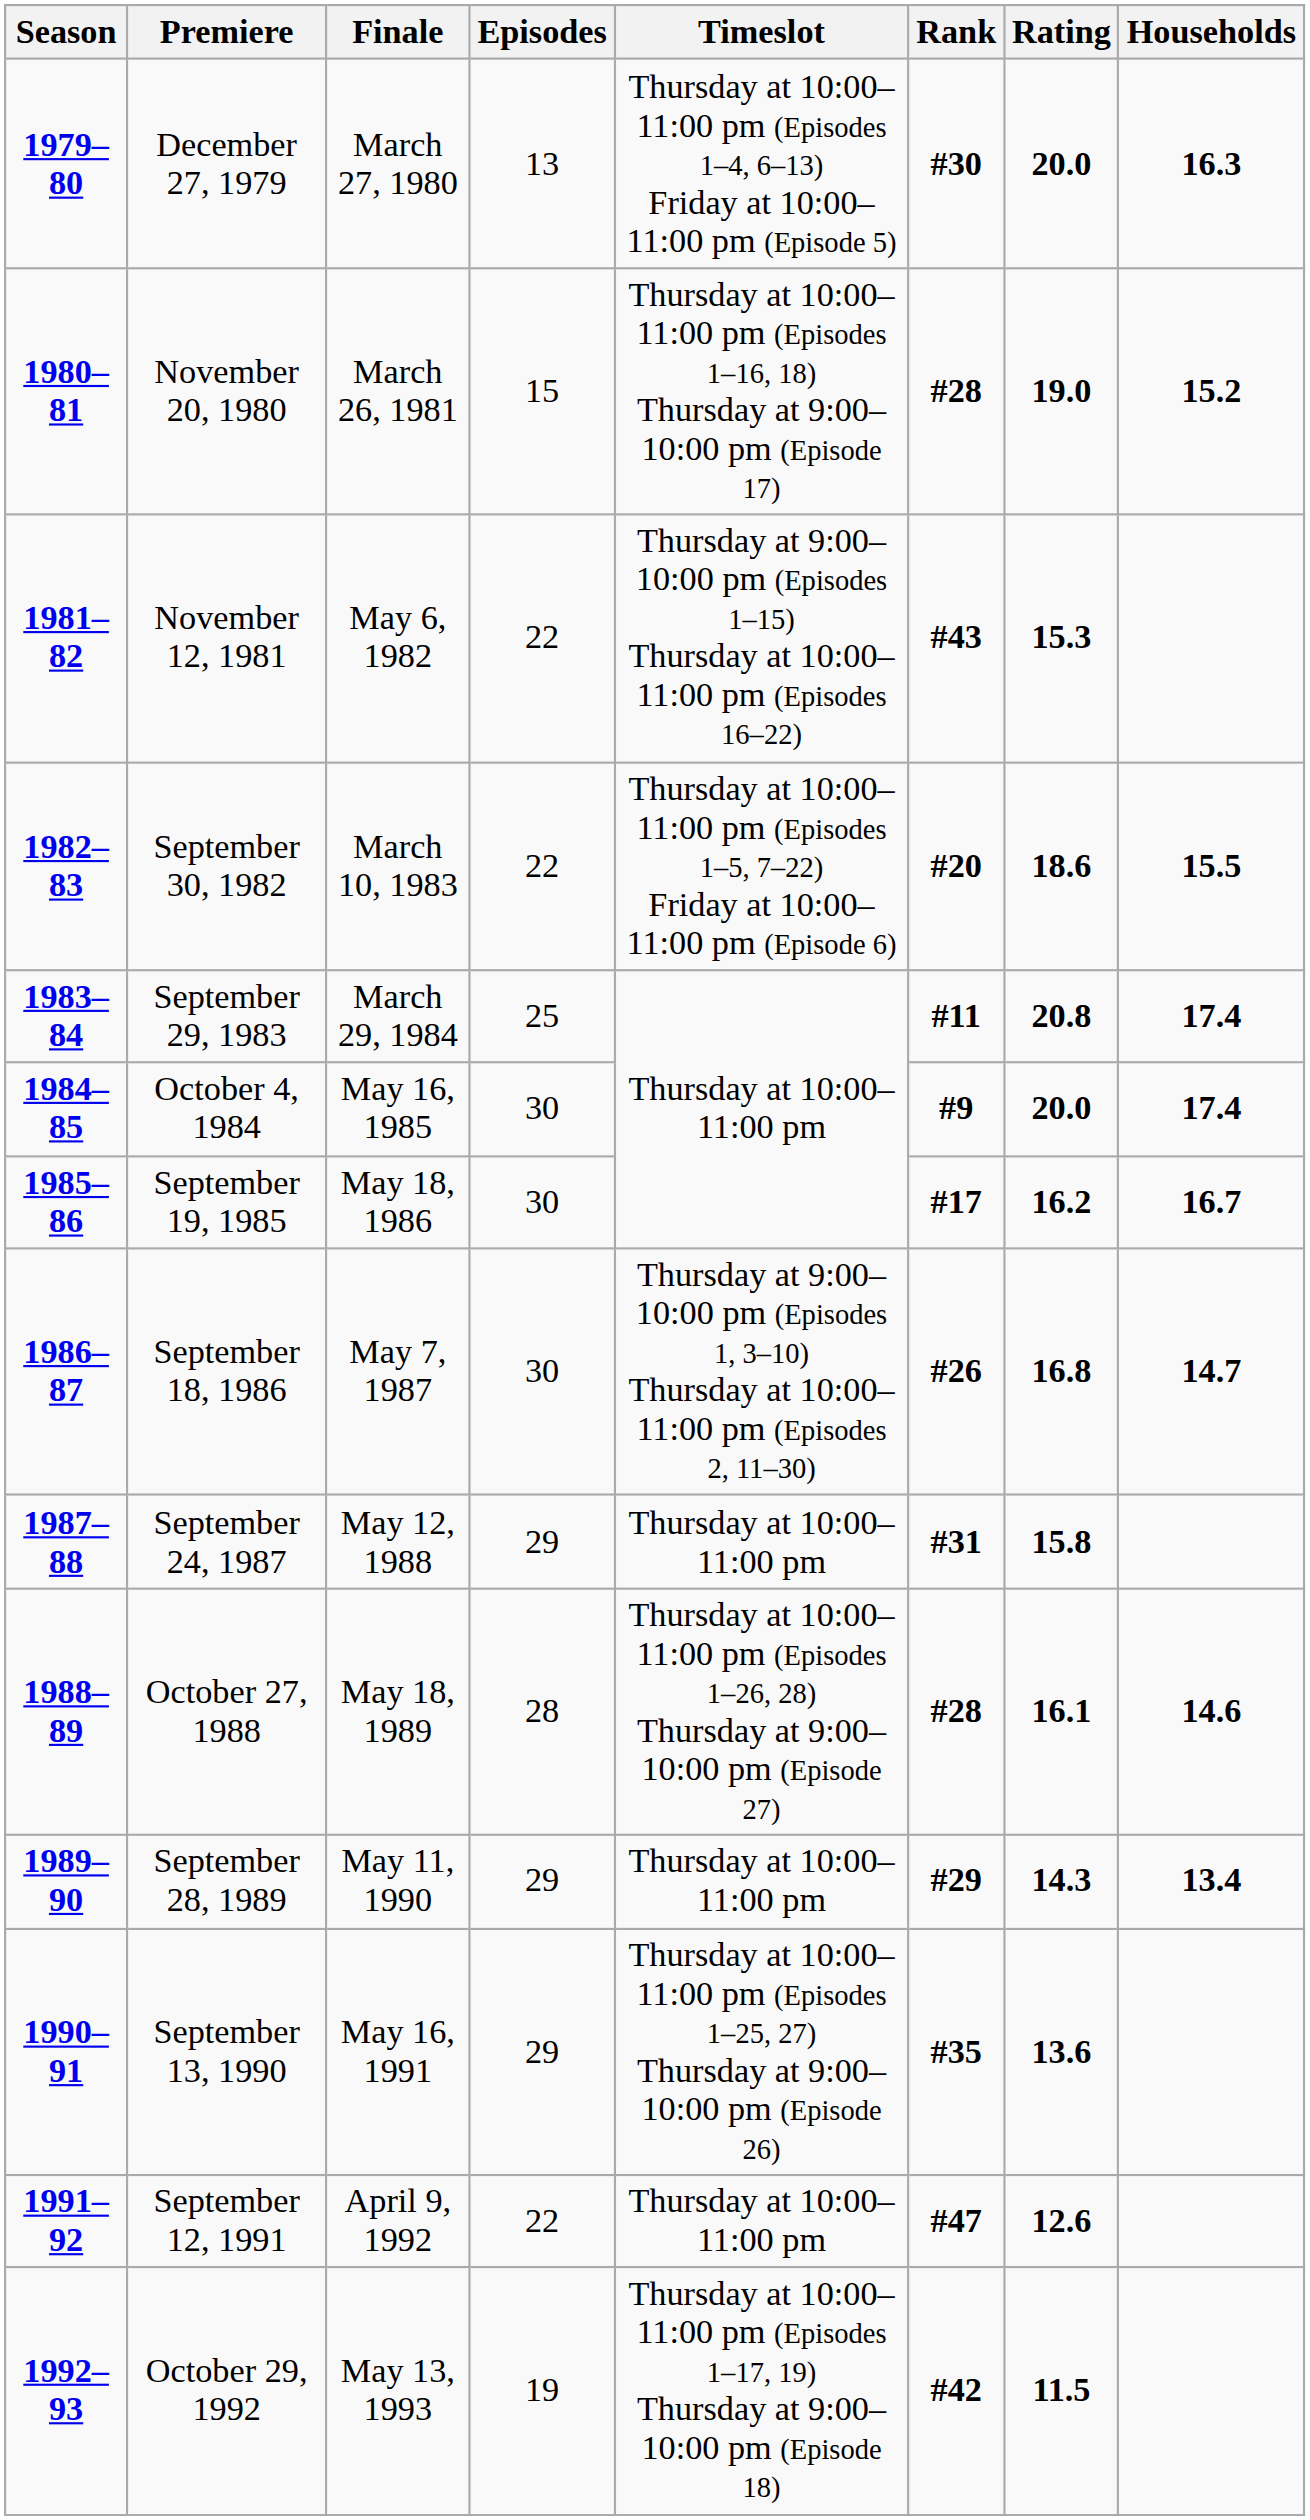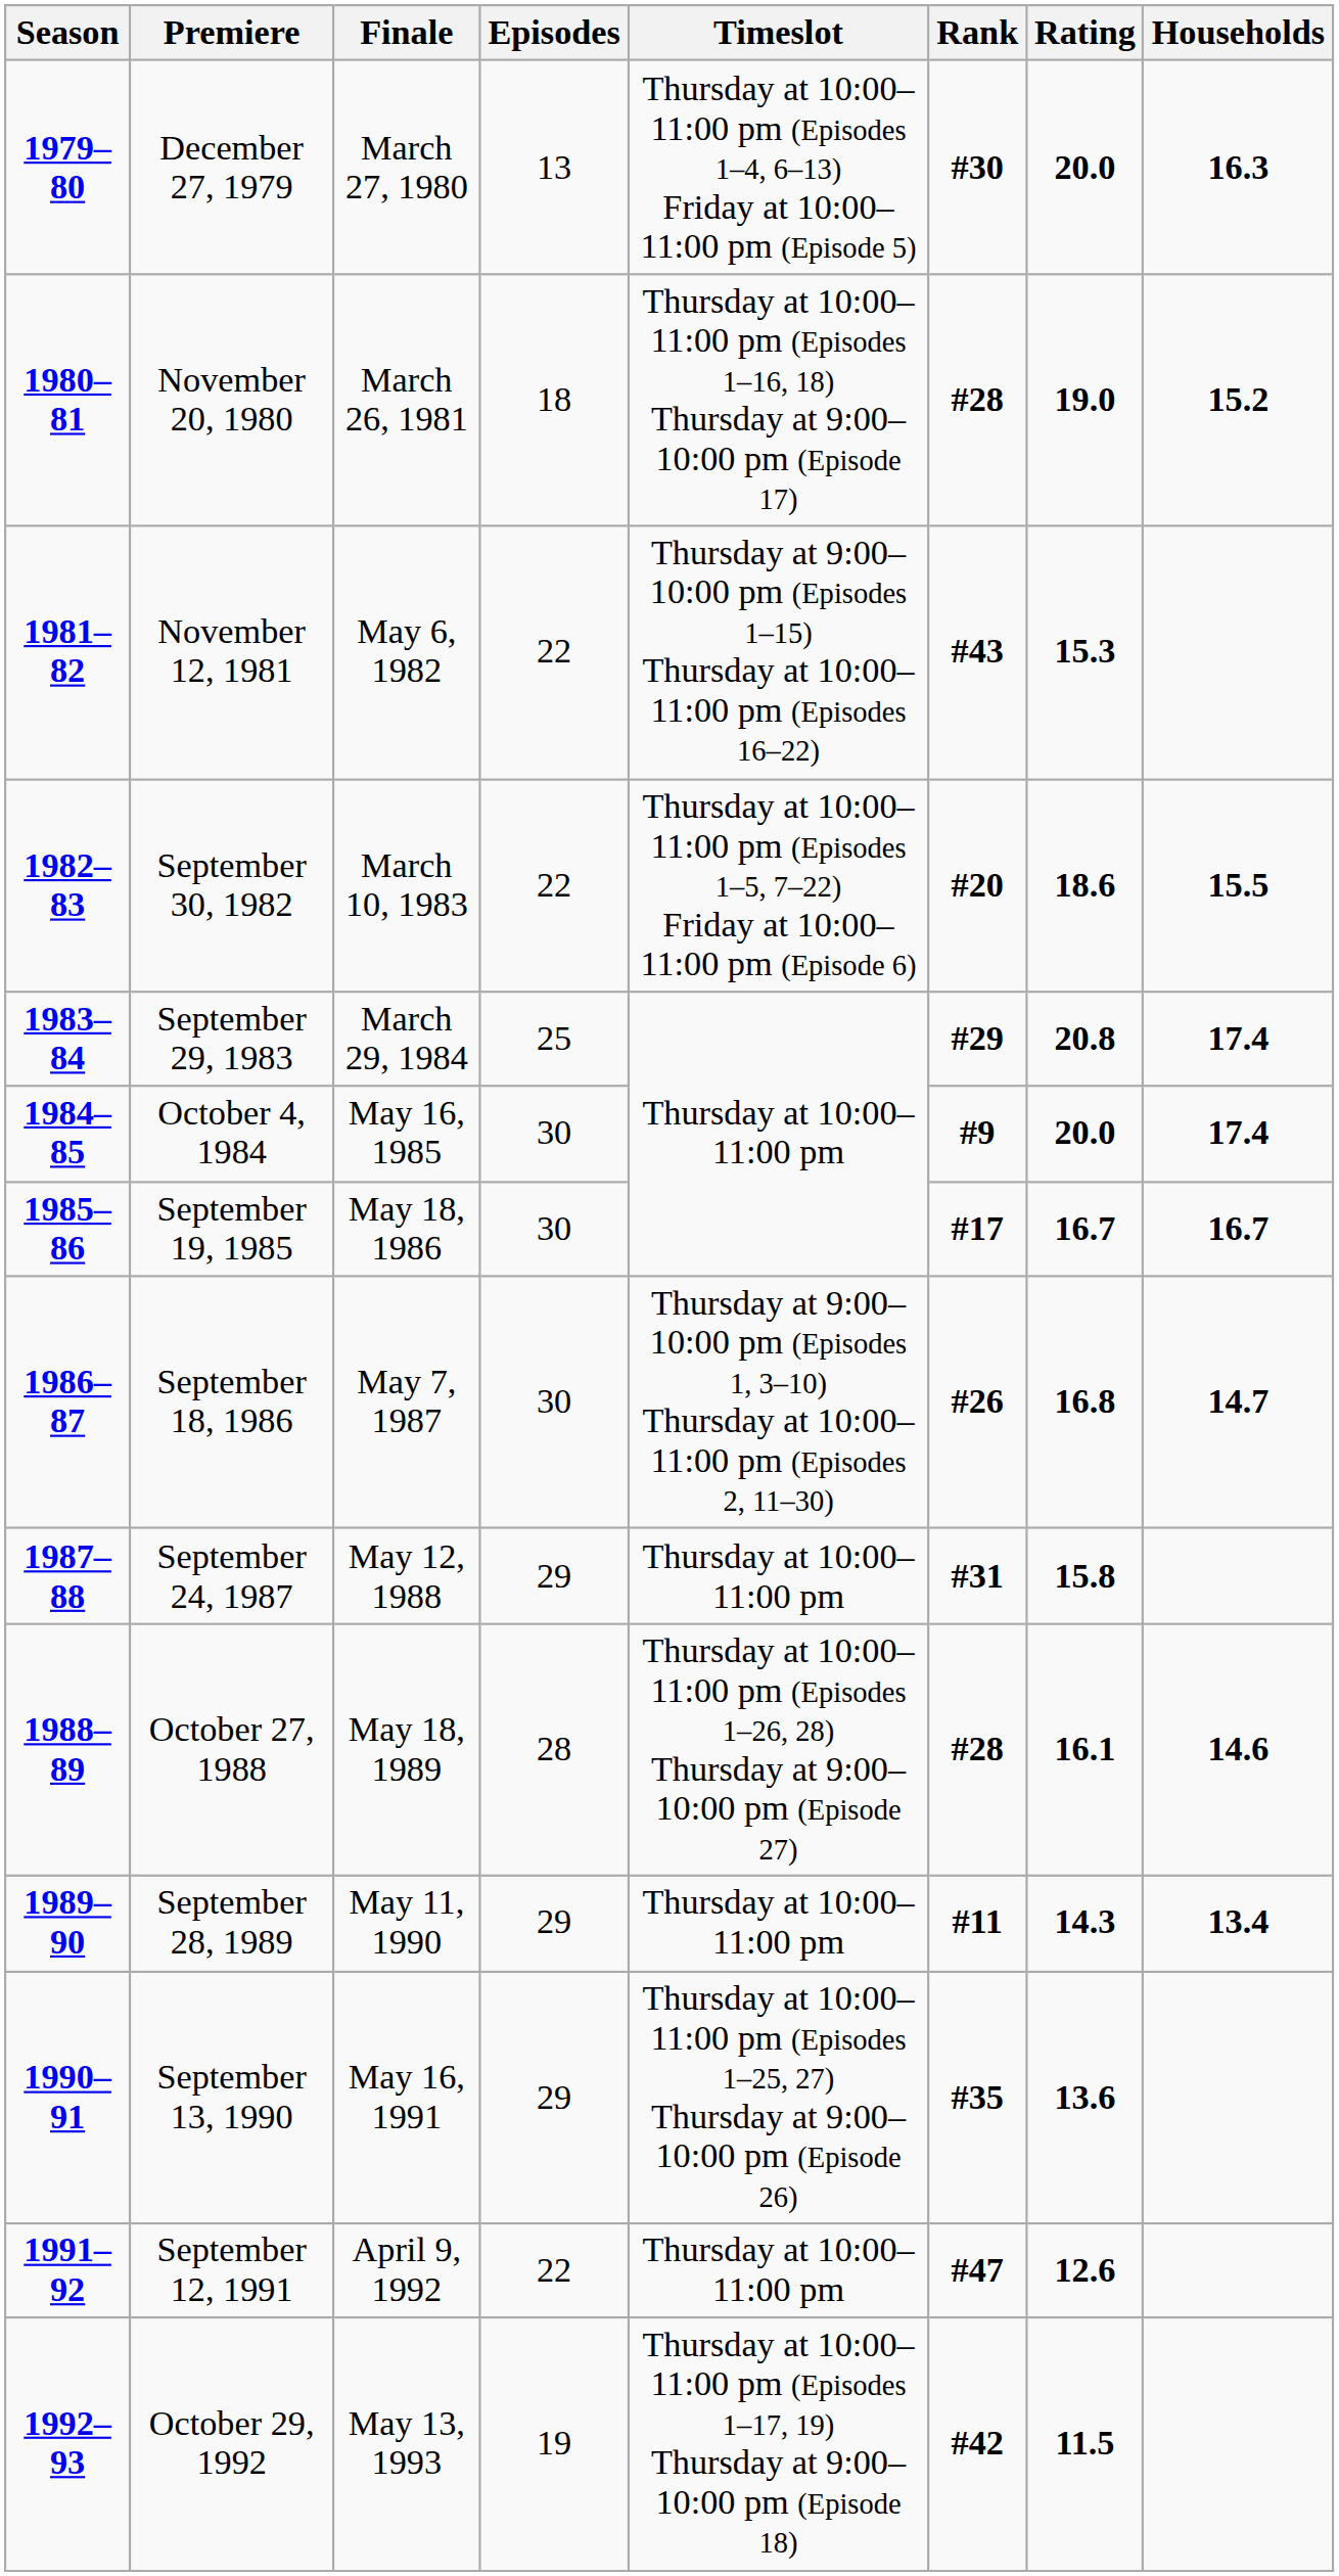 <table class="wikitable" style="text-align:center">
 <tr>
 <th>Season</th>
 <th>Premiere</th>
 <th>Finale</th>
 <th>Episodes</th>
 <th>Timeslot</th>
 <th>Rank</th>
 <th>Rating</th>
 <th>Households<br></th>
 </tr>
 <tr>
 <td><strong><a href='#'>1979–80</a></strong></td>
 <td>December 27, 1979</td>
 <td>March 27, 1980</td>
 <td>13</td>
 <td>Thursday at 10:00–11:00 pm <small>(Episodes 1–4, 6–13)</small><br>Friday at 10:00–11:00 pm <small>(Episode 5)</small></td>
 <td><strong>#30</strong></td>
 <td><strong>20.0</strong></td>
 <td><strong>16.3</strong></td>
 </tr>
 <tr>
 <td><strong><a href='#'>1980–81</a></strong></td>
 <td>November 20, 1980</td>
 <td>March 26, 1981</td>
-<td>15</td>
+<td>18</td>
 <td>Thursday at 10:00–11:00 pm <small>(Episodes 1–16, 18)</small><br>Thursday at 9:00–10:00 pm <small>(Episode 17)</small></td>
 <td><strong>#28</strong></td>
 <td><strong>19.0</strong></td>
 <td><strong>15.2</strong></td>
 </tr>
 <tr>
 <td><strong><a href='#'>1981–82</a></strong></td>
 <td>November 12, 1981</td>
 <td>May 6, 1982</td>
 <td>22</td>
 <td>Thursday at 9:00–10:00 pm <small>(Episodes 1–15)</small><br>Thursday at 10:00–11:00 pm <small>(Episodes 16–22)</small></td>
 <td><strong>#43</strong></td>
 <td><strong>15.3</strong></td>
 <td></td>
 </tr>
 <tr>
 <td><strong><a href='#'>1982–83</a></strong></td>
 <td>September 30, 1982</td>
 <td>March 10, 1983</td>
 <td>22</td>
 <td>Thursday at 10:00–11:00 pm <small>(Episodes 1–5, 7–22)</small><br>Friday at 10:00–11:00 pm <small>(Episode 6)</small></td>
 <td><strong>#20</strong></td>
 <td><strong>18.6</strong></td>
 <td><strong>15.5</strong></td>
 </tr>
 <tr>
 <td><strong><a href='#'>1983–84</a></strong></td>
 <td>September 29, 1983</td>
 <td>March 29, 1984</td>
 <td>25</td>
 <td rowspan="3">Thursday at 10:00–11:00 pm</td>
-<td><strong>#11</strong></td>
+<td><strong>#29</strong></td>
 <td><strong>20.8</strong></td>
 <td><strong>17.4</strong></td>
 </tr>
 <tr>
 <td><strong><a href='#'>1984–85</a></strong></td>
 <td>October 4, 1984</td>
 <td>May 16, 1985</td>
 <td>30</td>
 <td><strong>#9</strong></td>
 <td><strong>20.0</strong></td>
 <td><strong>17.4</strong></td>
 </tr>
 <tr>
 <td><strong><a href='#'>1985–86</a></strong></td>
 <td>September 19, 1985</td>
 <td>May 18, 1986</td>
 <td>30</td>
 <td><strong>#17</strong></td>
-<td><strong>16.2</strong></td>
+<td><strong>16.7</strong></td>
 <td><strong>16.7</strong></td>
 </tr>
 <tr>
 <td><strong><a href='#'>1986–87</a></strong></td>
 <td>September 18, 1986</td>
 <td>May 7, 1987</td>
 <td>30</td>
 <td>Thursday at 9:00–10:00 pm <small>(Episodes 1, 3–10)</small><br>Thursday at 10:00–11:00 pm <small>(Episodes 2, 11–30)</small></td>
 <td><strong>#26</strong></td>
 <td><strong>16.8</strong></td>
 <td><strong>14.7</strong></td>
 </tr>
 <tr>
 <td><strong><a href='#'>1987–88</a></strong></td>
 <td>September 24, 1987</td>
 <td>May 12, 1988</td>
 <td>29</td>
 <td>Thursday at 10:00–11:00 pm</td>
 <td><strong>#31</strong></td>
 <td><strong>15.8</strong></td>
 <td></td>
 </tr>
 <tr>
 <td><strong><a href='#'>1988–89</a></strong></td>
 <td>October 27, 1988</td>
 <td>May 18, 1989</td>
 <td>28</td>
 <td>Thursday at 10:00–11:00 pm <small>(Episodes 1–26, 28)</small><br>Thursday at 9:00–10:00 pm <small>(Episode 27)</small></td>
 <td><strong>#28</strong></td>
 <td><strong>16.1</strong></td>
 <td><strong>14.6</strong></td>
 </tr>
 <tr>
 <td><strong><a href='#'>1989–90</a></strong></td>
 <td>September 28, 1989</td>
 <td>May 11, 1990</td>
 <td>29</td>
 <td>Thursday at 10:00–11:00 pm</td>
-<td><strong>#29</strong></td>
+<td><strong>#11</strong></td>
 <td><strong>14.3</strong></td>
 <td><strong>13.4</strong></td>
 </tr>
 <tr>
 <td><strong><a href='#'>1990–91</a></strong></td>
 <td>September 13, 1990</td>
 <td>May 16, 1991</td>
 <td>29</td>
 <td>Thursday at 10:00–11:00 pm <small>(Episodes 1–25, 27)</small><br>Thursday at 9:00–10:00 pm <small>(Episode 26)</small></td>
 <td><strong>#35</strong></td>
 <td><strong>13.6</strong></td>
 <td></td>
 </tr>
 <tr>
 <td><strong><a href='#'>1991–92</a></strong></td>
 <td>September 12, 1991</td>
 <td>April 9, 1992</td>
 <td>22</td>
 <td>Thursday at 10:00–11:00 pm</td>
 <td><strong>#47</strong></td>
 <td><strong>12.6</strong></td>
 <td></td>
 </tr>
 <tr>
 <td><strong><a href='#'>1992–93</a></strong></td>
 <td>October 29, 1992</td>
 <td>May 13, 1993</td>
 <td>19</td>
 <td>Thursday at 10:00–11:00 pm <small>(Episodes 1–17, 19)</small><br>Thursday at 9:00–10:00 pm <small>(Episode 18)</small></td>
 <td><strong>#42</strong></td>
 <td><strong>11.5</strong></td>
 <td></td>
 </tr>
 <tr>
 </tr>
 </table>
